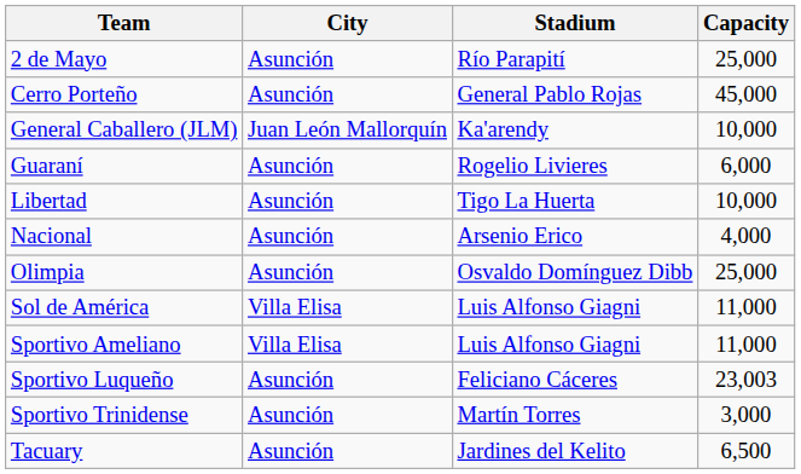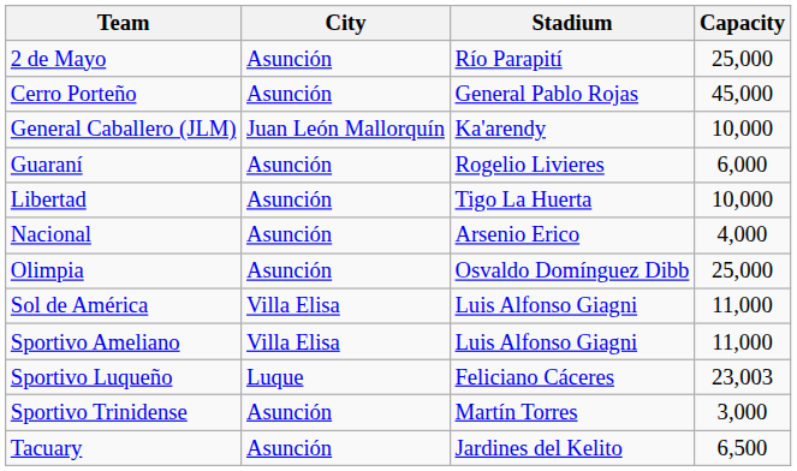 <table class="wikitable sortable">
 <tr>
 <th>Team</th>
 <th>City</th>
 <th>Stadium</th>
 <th>Capacity</th>
 </tr>
 <tr>
 <td><a href='#'>2 de Mayo</a></td>
 <td><a href='#'>Asunción</a></td>
 <td><a href='#'>Río Parapití</a></td>
 <td align="center">25,000</td>
 </tr>
 <tr>
 <td><a href='#'>Cerro Porteño</a></td>
 <td><a href='#'>Asunción</a></td>
 <td><a href='#'>General Pablo Rojas</a></td>
 <td align="center">45,000</td>
 </tr>
 <tr>
 <td><a href='#'>General Caballero (JLM)</a></td>
 <td><a href='#'>Juan León Mallorquín</a></td>
 <td><a href='#'>Ka'arendy</a></td>
 <td align="center">10,000</td>
 </tr>
 <tr>
 <td><a href='#'>Guaraní</a></td>
 <td><a href='#'>Asunción</a></td>
 <td><a href='#'>Rogelio Livieres</a></td>
 <td align="center">6,000</td>
 </tr>
 <tr>
 <td><a href='#'>Libertad</a></td>
 <td><a href='#'>Asunción</a></td>
 <td><a href='#'>Tigo La Huerta</a></td>
 <td align="center">10,000</td>
 </tr>
 <tr>
 <td><a href='#'>Nacional</a></td>
 <td><a href='#'>Asunción</a></td>
 <td><a href='#'>Arsenio Erico</a></td>
 <td align="center">4,000</td>
 </tr>
 <tr>
 <td><a href='#'>Olimpia</a></td>
 <td><a href='#'>Asunción</a></td>
 <td><a href='#'>Osvaldo Domínguez Dibb</a></td>
 <td align="center">25,000</td>
 </tr>
 <tr>
 <td><a href='#'>Sol de América</a></td>
 <td><a href='#'>Villa Elisa</a></td>
 <td><a href='#'>Luis Alfonso Giagni</a></td>
 <td align="center">11,000</td>
 </tr>
 <tr>
 <td><a href='#'>Sportivo Ameliano</a></td>
 <td><a href='#'>Villa Elisa</a></td>
 <td><a href='#'>Luis Alfonso Giagni</a></td>
 <td align="center">11,000</td>
 </tr>
 <tr>
 <td><a href='#'>Sportivo Luqueño</a></td>
-<td><a href='#'>Asunción</a></td>
+<td><a href='#'>Luque</a></td>
 <td><a href='#'>Feliciano Cáceres</a></td>
 <td align="center">23,003</td>
 </tr>
 <tr>
 <td><a href='#'>Sportivo Trinidense</a></td>
 <td><a href='#'>Asunción</a></td>
 <td><a href='#'>Martín Torres</a></td>
 <td align="center">3,000</td>
 </tr>
 <tr>
 <td><a href='#'>Tacuary</a></td>
 <td><a href='#'>Asunción</a></td>
 <td><a href='#'>Jardines del Kelito</a></td>
 <td align="center">6,500</td>
 </tr>
 </table>
